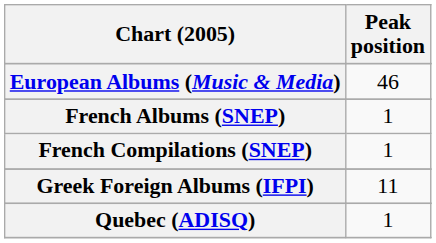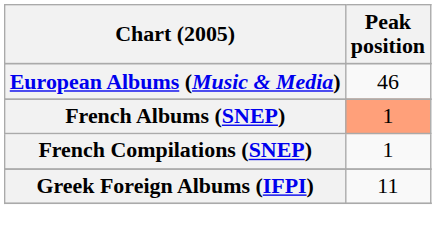 <table class="wikitable sortable plainrowheaders" style="text-align:center">
 <tr>
 <th scope="col">Chart (2005)</th>
 <th scope="col">Peak<br>position</th>
 </tr>
 <tr>
 </tr>
 <tr>
 </tr>
 <tr>
 </tr>
 <tr>
 </tr>
 <tr>
 <th scope="row"><a href='#'>European Albums</a> (<em><a href='#'>Music & Media</a></em>)</th>
 <td>46</td>
 </tr>
 <tr>
 </tr>
 <tr>
 <th scope="row">French Albums (<a href='#'>SNEP</a>)</th>
-<td>1</td>
+<td style="background: lightsalmon;">1</td>
 </tr>
 <tr>
 <th scope="row">French Compilations (<a href='#'>SNEP</a>)</th>
 <td>1</td>
 </tr>
 <tr>
 </tr>
 <tr>
 <th scope="row">Greek Foreign Albums (<a href='#'>IFPI</a>)</th>
 <td>11</td>
 </tr>
 <tr>
 </tr>
 <tr>
 </tr>
 <tr>
-<th scope="row">Quebec (<a href='#'>ADISQ</a>)</th>
-<td>1</td>
-</tr>
-<tr>
 </tr>
 </table>
